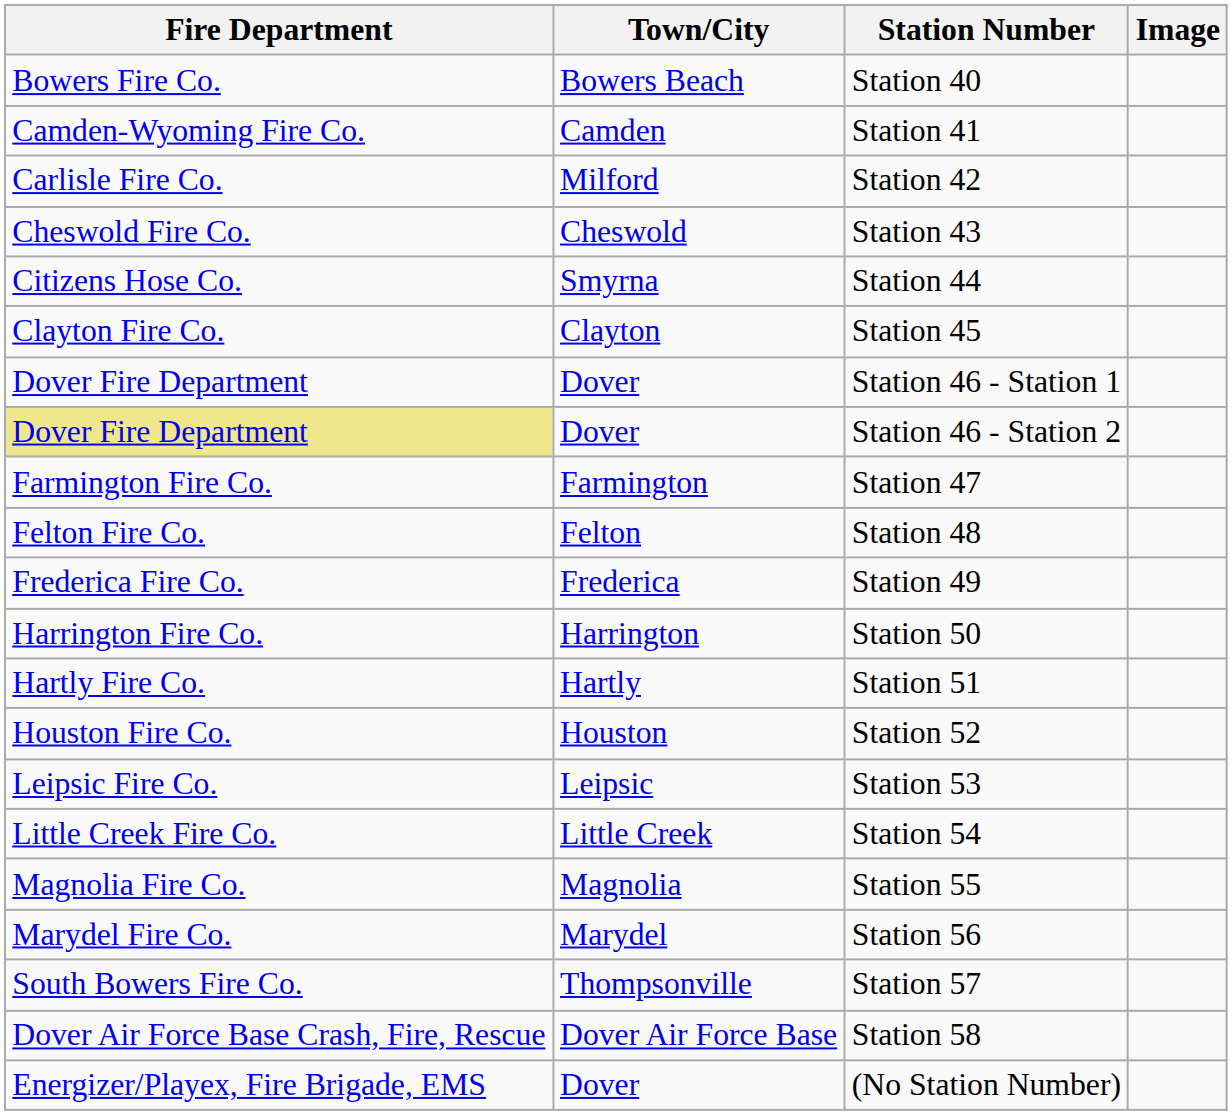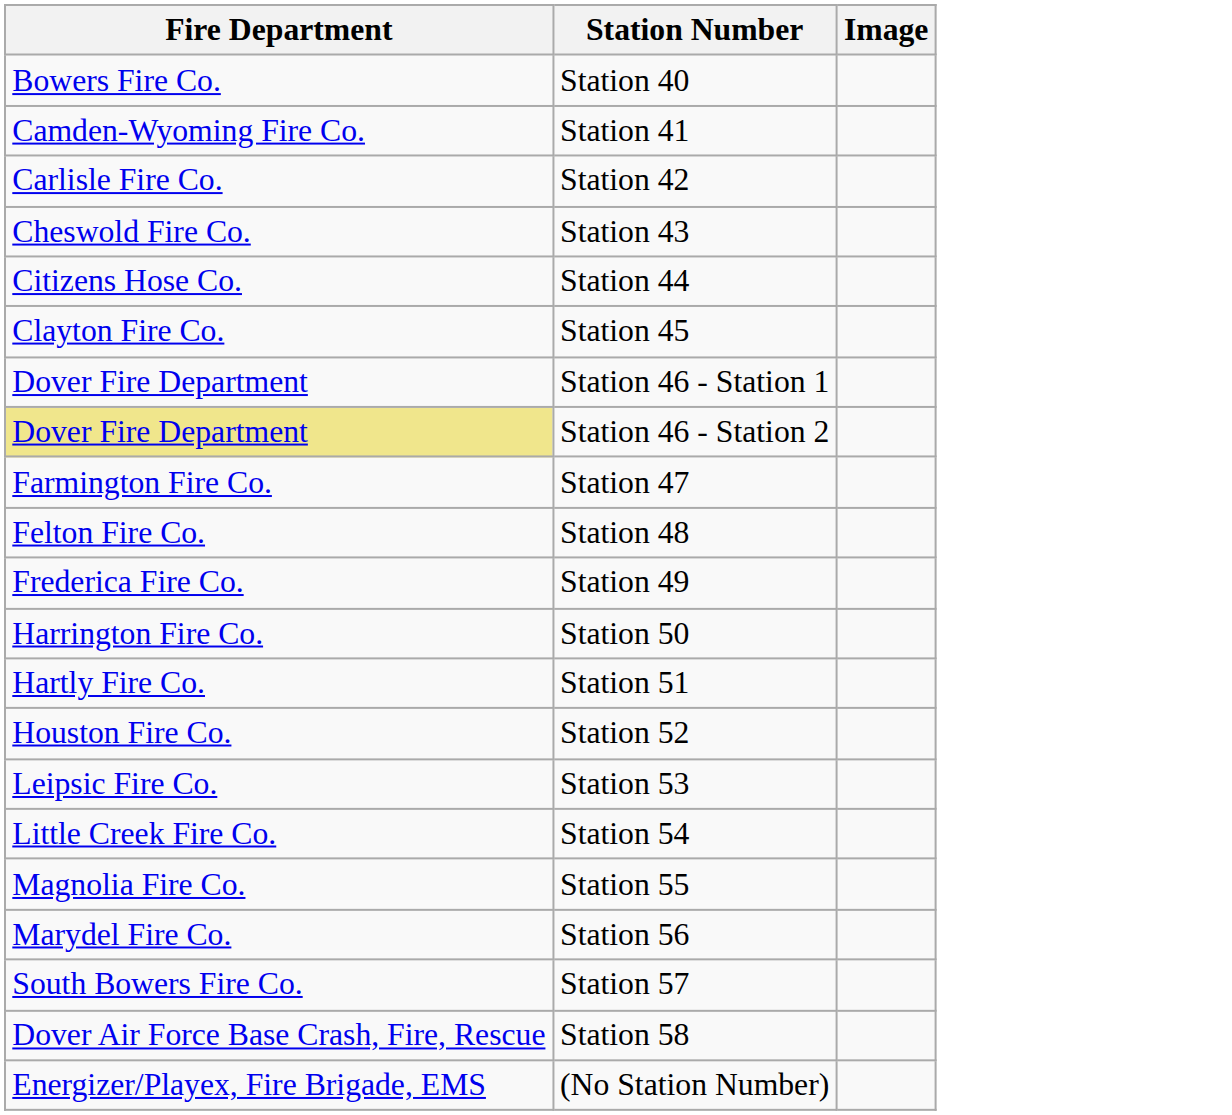 <table class="wikitable">
 <tr>
 <th>Fire Department</th>
-<th>Town/City</th>
 <th>Station Number</th>
 <th>Image</th>
 </tr>
 <tr>
 <td><a href='#'>Bowers Fire Co.</a></td>
-<td><a href='#'>Bowers Beach</a></td>
 <td>Station 40</td>
 <td></td>
 </tr>
 <tr>
 <td><a href='#'>Camden-Wyoming Fire Co.</a></td>
-<td><a href='#'>Camden</a></td>
 <td>Station 41</td>
 <td></td>
 </tr>
 <tr>
 <td><a href='#'>Carlisle Fire Co.</a></td>
-<td><a href='#'>Milford</a></td>
 <td>Station 42</td>
 <td></td>
 </tr>
 <tr>
 <td><a href='#'>Cheswold Fire Co.</a></td>
-<td><a href='#'>Cheswold</a></td>
 <td>Station 43</td>
 <td></td>
 </tr>
 <tr>
 <td><a href='#'>Citizens Hose Co.</a></td>
-<td><a href='#'>Smyrna</a></td>
 <td>Station 44</td>
 <td></td>
 </tr>
 <tr>
 <td><a href='#'>Clayton Fire Co.</a></td>
-<td><a href='#'>Clayton</a></td>
 <td>Station 45</td>
 <td></td>
 </tr>
 <tr>
 <td><a href='#'>Dover Fire Department</a></td>
-<td><a href='#'>Dover</a></td>
 <td>Station 46 - Station 1</td>
 <td></td>
 </tr>
 <tr>
 <td style="background: khaki;"><a href='#'>Dover Fire Department</a></td>
-<td><a href='#'>Dover</a></td>
 <td>Station 46 - Station 2</td>
 <td></td>
 </tr>
 <tr>
 <td><a href='#'>Farmington Fire Co.</a></td>
-<td><a href='#'>Farmington</a></td>
 <td>Station 47</td>
 <td></td>
 </tr>
 <tr>
 <td><a href='#'>Felton Fire Co.</a></td>
-<td><a href='#'>Felton</a></td>
 <td>Station 48</td>
 <td></td>
 </tr>
 <tr>
 <td><a href='#'>Frederica Fire Co.</a></td>
-<td><a href='#'>Frederica</a></td>
 <td>Station 49</td>
 <td></td>
 </tr>
 <tr>
 <td><a href='#'>Harrington Fire Co.</a></td>
-<td><a href='#'>Harrington</a></td>
 <td>Station 50</td>
 <td></td>
 </tr>
 <tr>
 <td><a href='#'>Hartly Fire Co.</a></td>
-<td><a href='#'>Hartly</a></td>
 <td>Station 51</td>
 <td></td>
 </tr>
 <tr>
 <td><a href='#'>Houston Fire Co.</a></td>
-<td><a href='#'>Houston</a></td>
 <td>Station 52</td>
 <td></td>
 </tr>
 <tr>
 <td><a href='#'>Leipsic Fire Co.</a></td>
-<td><a href='#'>Leipsic</a></td>
 <td>Station 53</td>
 <td></td>
 </tr>
 <tr>
 <td><a href='#'>Little Creek Fire Co.</a></td>
-<td><a href='#'>Little Creek</a></td>
 <td>Station 54</td>
 <td></td>
 </tr>
 <tr>
 <td><a href='#'>Magnolia Fire Co.</a></td>
-<td><a href='#'>Magnolia</a></td>
 <td>Station 55 </td>
 <td></td>
 </tr>
 <tr>
 <td><a href='#'>Marydel Fire Co.</a></td>
-<td><a href='#'>Marydel</a></td>
 <td>Station 56</td>
 <td></td>
 </tr>
 <tr>
 <td><a href='#'>South Bowers Fire Co.</a></td>
-<td><a href='#'>Thompsonville</a></td>
 <td>Station 57</td>
 <td></td>
 </tr>
 <tr>
 <td><a href='#'>Dover Air Force Base Crash, Fire, Rescue</a></td>
-<td><a href='#'>Dover Air Force Base</a></td>
 <td>Station 58</td>
 <td></td>
 </tr>
 <tr>
 <td><a href='#'>Energizer/Playex, Fire Brigade, EMS</a></td>
-<td><a href='#'>Dover</a></td>
 <td>(No Station Number)</td>
 <td></td>
 </tr>
 </table>
